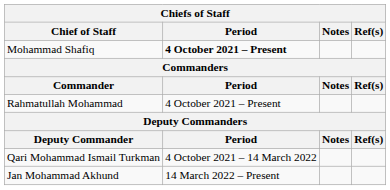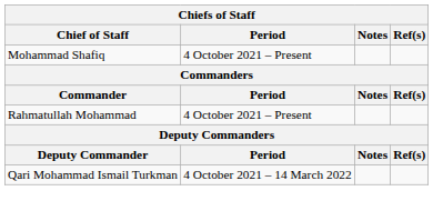 <table class="wikitable">
 <tr>
 <th colspan="4">Chiefs of Staff</th>
 </tr>
 <tr>
 <th>Chief of Staff</th>
 <th>Period</th>
 <th>Notes</th>
 <th>Ref(s)</th>
 </tr>
 <tr>
 <td>Mohammad Shafiq</td>
-<td><strong>4 October 2021 – Present</strong></td>
+<td>4 October 2021 – Present</td>
 <td></td>
 <td></td>
 </tr>
 <tr>
 <th colspan="4">Commanders</th>
 </tr>
 <tr>
 <th>Commander</th>
 <th>Period</th>
 <th>Notes</th>
 <th>Ref(s)</th>
 </tr>
 <tr>
 <td>Rahmatullah Mohammad</td>
 <td>4 October 2021 – Present</td>
 <td></td>
 <td></td>
 </tr>
 <tr>
 <th colspan="4">Deputy Commanders</th>
 </tr>
 <tr>
 <th>Deputy Commander</th>
 <th>Period</th>
 <th>Notes</th>
 <th>Ref(s)</th>
 </tr>
 <tr>
 <td>Qari Mohammad Ismail Turkman</td>
 <td>4 October 2021 – 14 March 2022</td>
 <td></td>
 <td></td>
 </tr>
-<tr>
-<td>Jan Mohammad Akhund</td>
-<td>14 March 2022 – Present</td>
-<td></td>
-<td></td>
-</tr>
 </table>
